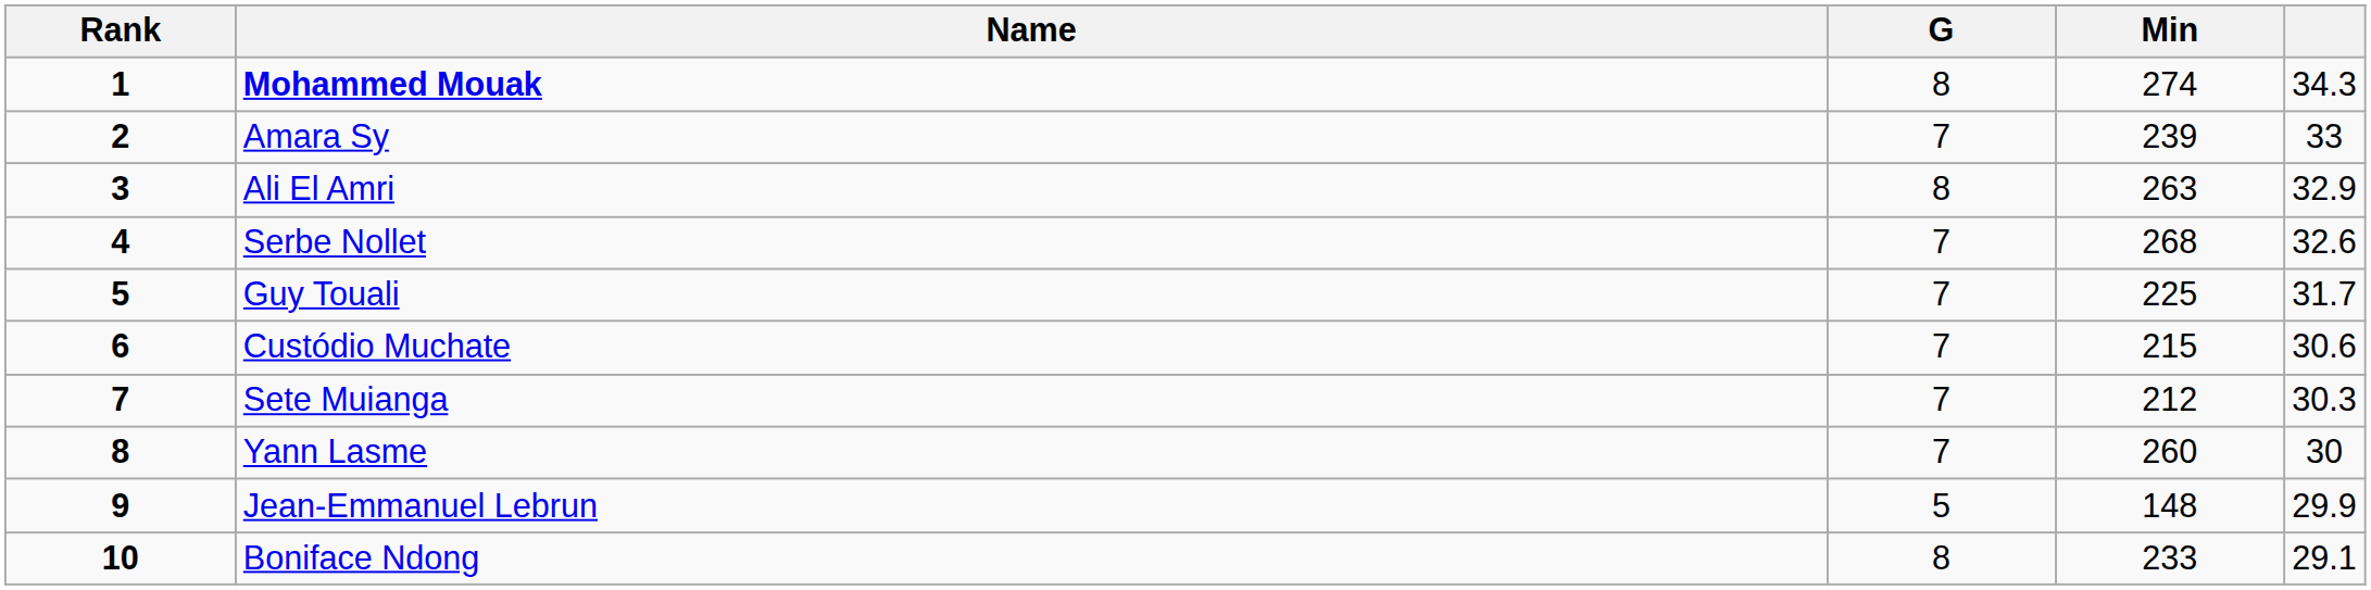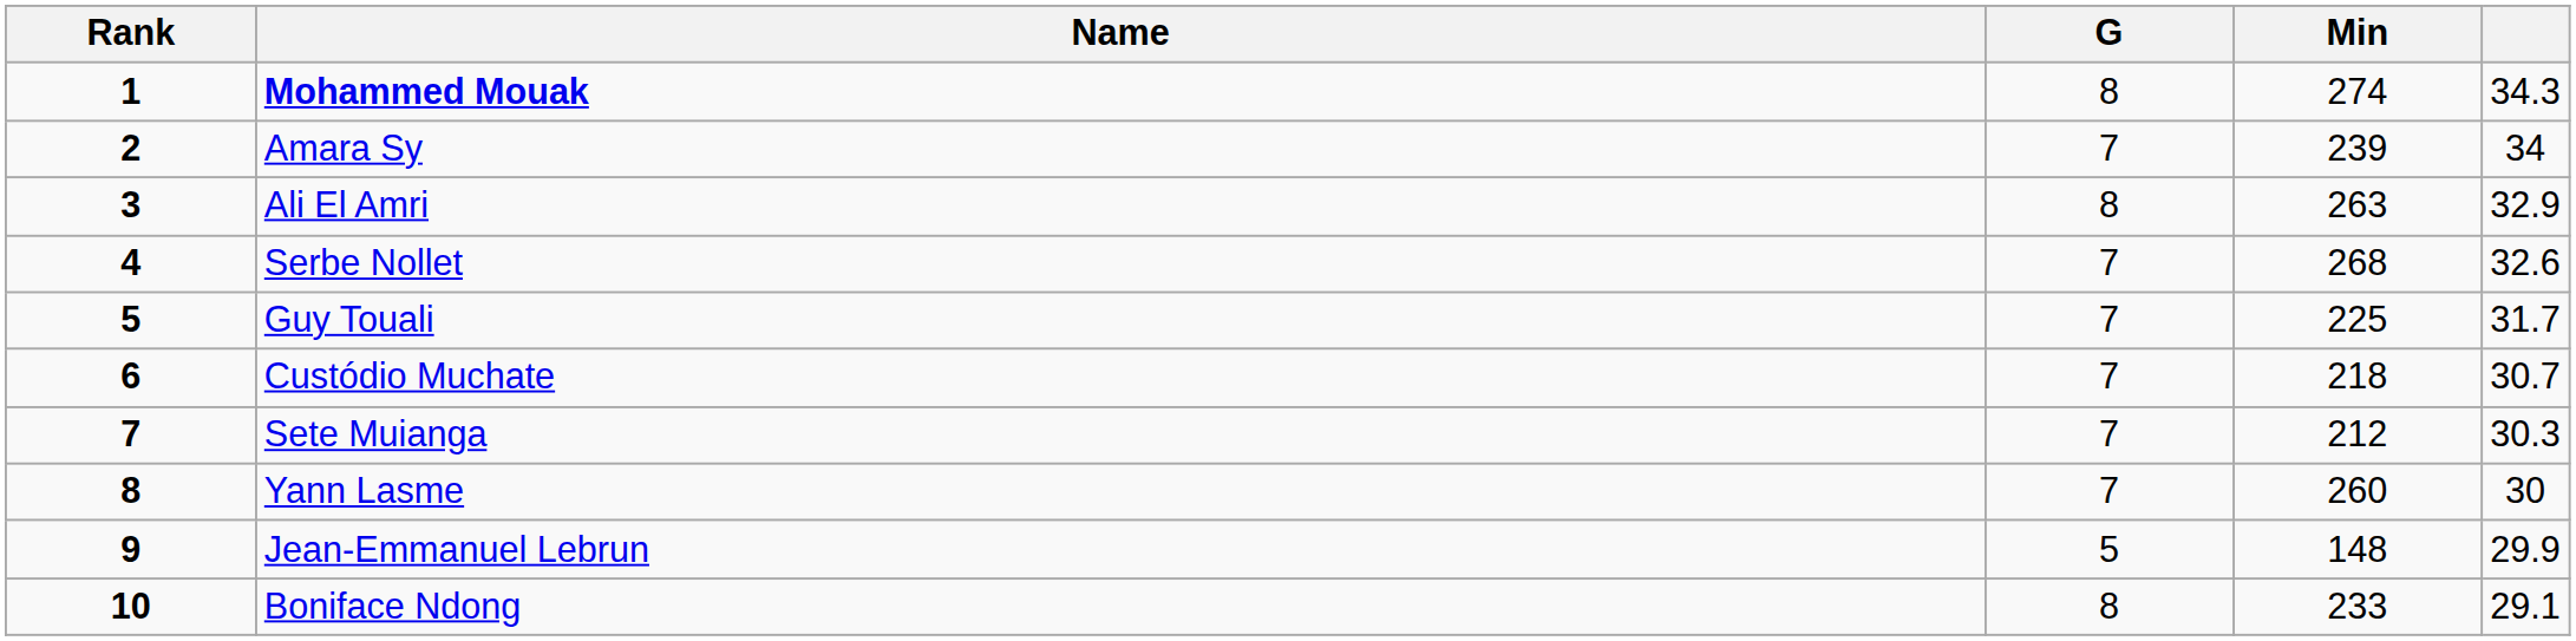 <table class="wikitable" style="width:90%;">
 <tr>
 <th style="width:10%;">Rank</th>
 <th style="width:70%;">Name</th>
 <th style="width:10%;">G</th>
 <th style="width:10%;">Min</th>
 <th style="width:10%;"></th>
 </tr>
 <tr align=center>
 <td><strong>1</strong></td>
 <td align=left> <strong><a href='#'>Mohammed Mouak</a></strong></td>
 <td>8</td>
 <td>274</td>
 <td>34.3</td>
 </tr>
 <tr align=center>
 <td><strong>2</strong></td>
 <td align=left> <a href='#'>Amara Sy</a></td>
 <td>7</td>
 <td>239</td>
-<td>33</td>
+<td>34</td>
 </tr>
 <tr align=center>
 <td><strong>3</strong></td>
 <td align=left> <a href='#'>Ali El Amri</a></td>
 <td>8</td>
 <td>263</td>
 <td>32.9</td>
 </tr>
 <tr align=center>
 <td><strong>4</strong></td>
 <td align=left> <a href='#'>Serbe Nollet</a></td>
 <td>7</td>
 <td>268</td>
 <td>32.6</td>
 </tr>
 <tr align=center>
 <td><strong>5</strong></td>
 <td align=left> <a href='#'>Guy Touali</a></td>
 <td>7</td>
 <td>225</td>
 <td>31.7</td>
 </tr>
 <tr align=center>
 <td><strong>6</strong></td>
 <td align=left> <a href='#'>Custódio Muchate</a></td>
 <td>7</td>
-<td>215</td>
-<td>30.6</td>
+<td>218</td>
+<td>30.7</td>
 </tr>
 <tr align=center>
 <td><strong>7</strong></td>
 <td align=left> <a href='#'>Sete Muianga</a></td>
 <td>7</td>
 <td>212</td>
 <td>30.3</td>
 </tr>
 <tr align=center>
 <td><strong>8</strong></td>
 <td align=left> <a href='#'>Yann Lasme</a></td>
 <td>7</td>
 <td>260</td>
 <td>30</td>
 </tr>
 <tr align=center>
 <td><strong>9</strong></td>
 <td align=left> <a href='#'>Jean-Emmanuel Lebrun</a></td>
 <td>5</td>
 <td>148</td>
 <td>29.9</td>
 </tr>
 <tr align=center>
 <td><strong>10</strong></td>
 <td align=left> <a href='#'>Boniface Ndong</a></td>
 <td>8</td>
 <td>233</td>
 <td>29.1</td>
 </tr>
 </table>
